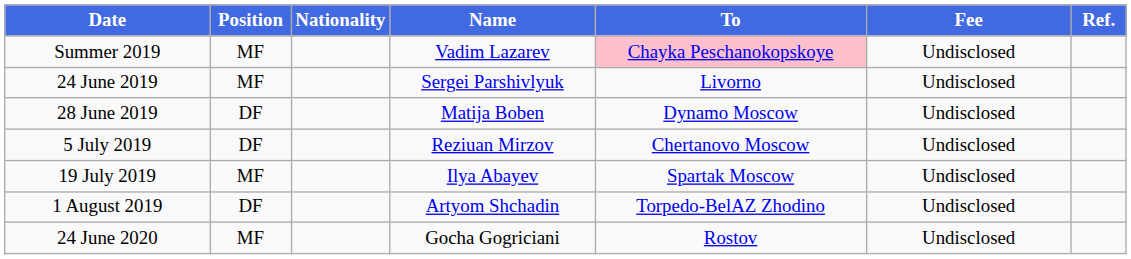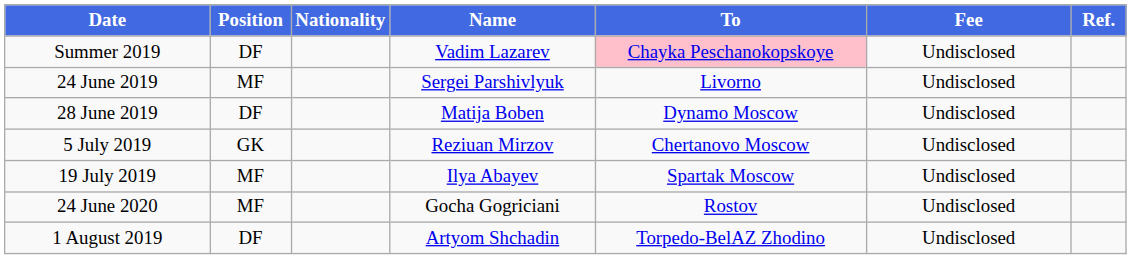 <table class="wikitable"  style="text-align:center; font-size:90%; ">
 <tr>
 <th style="background:#4169E1; color:white; width:150px;">Date</th>
 <th style="background:#4169E1; color:white; width:55px;">Position</th>
 <th style="background:#4169E1; color:white; width:55px;">Nationality</th>
 <th style="background:#4169E1; color:white; width:150px;">Name</th>
 <th style="background:#4169E1; color:white; width:200px;">To</th>
 <th style="background:#4169E1; color:white; width:150px;">Fee</th>
 <th style="background:#4169E1; color:white; width:35px;">Ref.</th>
 </tr>
 <tr>
 <td>Summer 2019</td>
-<td>MF</td>
+<td>DF</td>
 <td></td>
 <td><a href='#'>Vadim Lazarev</a></td>
 <td style="background: pink;"><a href='#'>Chayka Peschanokopskoye</a></td>
 <td>Undisclosed</td>
 <td></td>
 </tr>
 <tr>
 <td>24 June 2019</td>
 <td>MF</td>
 <td></td>
 <td><a href='#'>Sergei Parshivlyuk</a></td>
 <td><a href='#'>Livorno</a></td>
 <td>Undisclosed</td>
 <td></td>
 </tr>
 <tr>
 <td>28 June 2019</td>
 <td>DF</td>
 <td></td>
 <td><a href='#'>Matija Boben</a></td>
 <td><a href='#'>Dynamo Moscow</a></td>
 <td>Undisclosed</td>
 <td></td>
 </tr>
 <tr>
 <td>5 July 2019</td>
-<td>DF</td>
+<td>GK</td>
 <td></td>
 <td><a href='#'>Reziuan Mirzov</a></td>
 <td><a href='#'>Chertanovo Moscow</a></td>
 <td>Undisclosed</td>
 <td></td>
 </tr>
 <tr>
 <td>19 July 2019</td>
 <td>MF</td>
 <td></td>
 <td><a href='#'>Ilya Abayev</a></td>
 <td><a href='#'>Spartak Moscow</a></td>
 <td>Undisclosed</td>
 <td></td>
 </tr>
 <tr>
+<td>24 June 2020</td>
+<td>MF</td>
+<td></td>
+<td>Gocha Gogriciani</td>
+<td><a href='#'>Rostov</a></td>
+<td>Undisclosed</td>
+<td></td>
+</tr>
+<tr>
 <td>1 August 2019</td>
 <td>DF</td>
 <td></td>
 <td><a href='#'>Artyom Shchadin</a></td>
 <td><a href='#'>Torpedo-BelAZ Zhodino</a></td>
 <td>Undisclosed</td>
 <td></td>
 </tr>
-<tr>
-<td>24 June 2020</td>
-<td>MF</td>
-<td></td>
-<td>Gocha Gogriciani</td>
-<td><a href='#'>Rostov</a></td>
-<td>Undisclosed</td>
-<td></td>
-</tr>
 </table>
